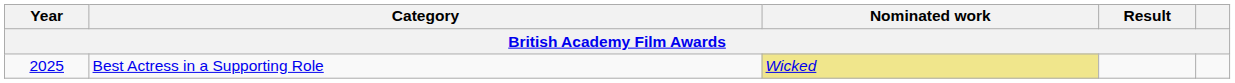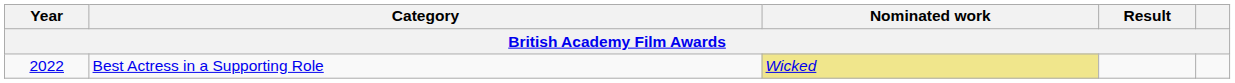 <table class="wikitable plainrowheaders" style="width:100%;">
 <tr>
 <th scope="col" style="width:2%;">Year</th>
 <th scope="col" style="width:20%;">Category</th>
 <th scope="col" style="width:10%;">Nominated work</th>
 <th scope="col" style="width:2%;">Result</th>
 <th scope="col" style="width:1%;"></th>
 </tr>
 <tr>
 <th colspan="5"><a href='#'>British Academy Film Awards</a></th>
 </tr>
 <tr>
-<td align="center"><a href='#'>2025</a></td>
+<td align="center"><a href='#'>2022</a></td>
 <td><a href='#'>Best Actress in a Supporting Role</a></td>
 <td style="background: khaki;"><em><a href='#'>Wicked</a></em></td>
 <td></td>
 <td style="text-align:center;"></td>
 </tr>
 </table>
